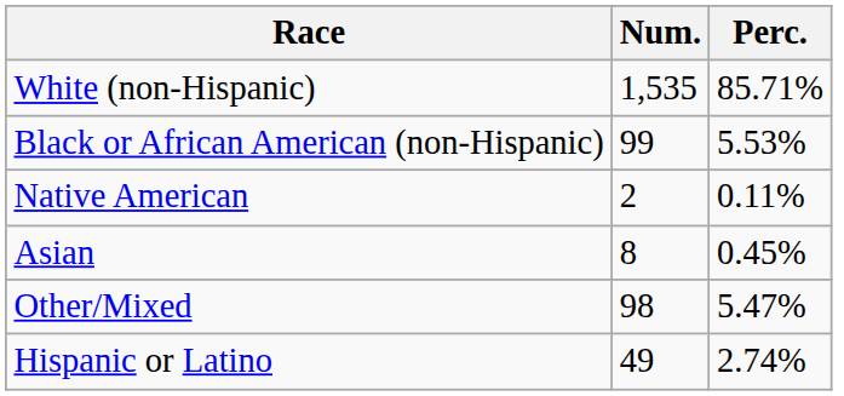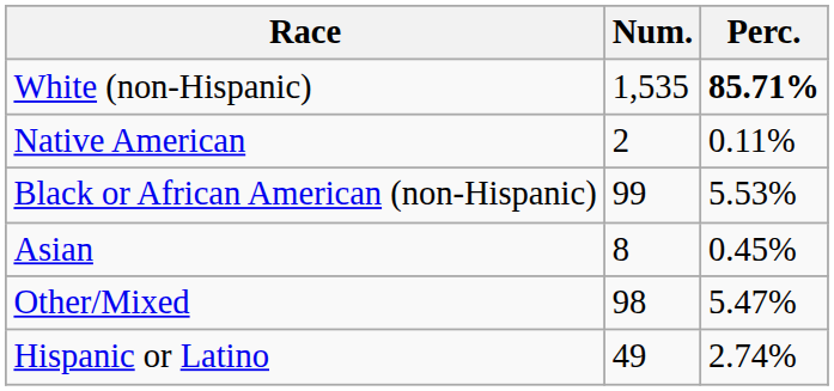 <table class="wikitable">
 <tr>
 <th>Race</th>
 <th>Num.</th>
 <th>Perc.</th>
 </tr>
 <tr>
 <td><a href='#'>White</a> (non-Hispanic)</td>
 <td>1,535</td>
-<td>85.71%</td>
+<td><strong>85.71%</strong></td>
+</tr>
+<tr>
+<td><a href='#'>Native American</a></td>
+<td>2</td>
+<td>0.11%</td>
 </tr>
 <tr>
 <td><a href='#'>Black or African American</a> (non-Hispanic)</td>
 <td>99</td>
 <td>5.53%</td>
-</tr>
-<tr>
-<td><a href='#'>Native American</a></td>
-<td>2</td>
-<td>0.11%</td>
 </tr>
 <tr>
 <td><a href='#'>Asian</a></td>
 <td>8</td>
 <td>0.45%</td>
 </tr>
 <tr>
 <td><a href='#'>Other/Mixed</a></td>
 <td>98</td>
 <td>5.47%</td>
 </tr>
 <tr>
 <td><a href='#'>Hispanic</a> or <a href='#'>Latino</a></td>
 <td>49</td>
 <td>2.74%</td>
 </tr>
 </table>
